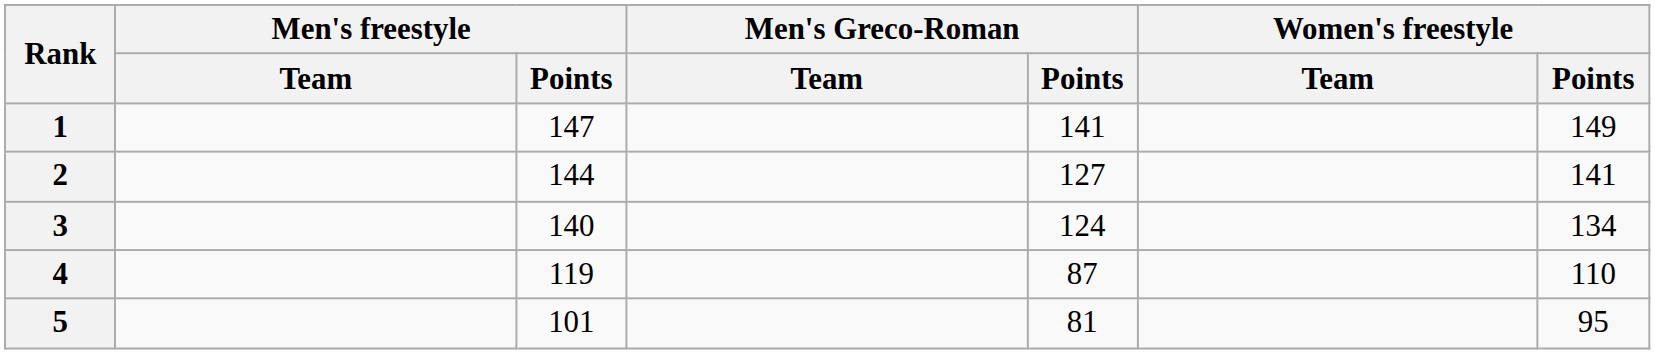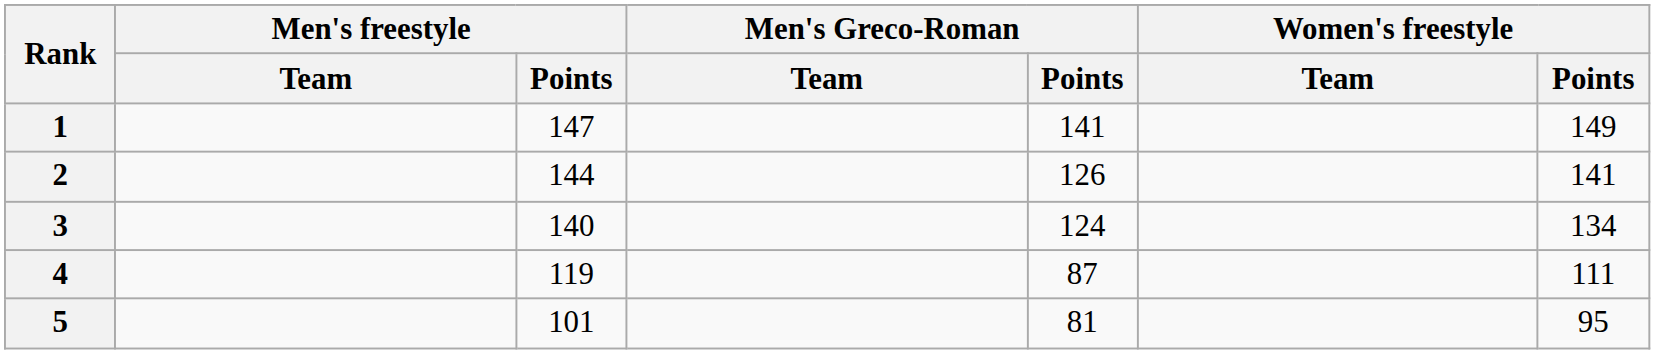 <table class="wikitable" style="text-align:center;">
 <tr>
 <th rowspan="2" width="50">Rank</th>
 <th colspan="2">Men's freestyle</th>
 <th colspan="2">Men's Greco-Roman</th>
 <th colspan="2">Women's freestyle</th>
 </tr>
 <tr>
 <th width="200">Team</th>
 <th width="50">Points</th>
 <th width="200">Team</th>
 <th width="50">Points</th>
 <th width="200">Team</th>
 <th width="50">Points</th>
 </tr>
 <tr>
 <th>1</th>
 <td align="left"></td>
 <td>147</td>
 <td align="left"></td>
 <td>141</td>
 <td align="left"></td>
 <td>149</td>
 </tr>
 <tr>
 <th>2</th>
 <td align="left"></td>
 <td>144</td>
 <td align="left"></td>
-<td>127</td>
+<td>126</td>
 <td align="left"></td>
 <td>141</td>
 </tr>
 <tr>
 <th>3</th>
 <td align="left"></td>
 <td>140</td>
 <td align="left"></td>
 <td>124</td>
 <td align="left"></td>
 <td>134</td>
 </tr>
 <tr>
 <th>4</th>
 <td align="left"></td>
 <td>119</td>
 <td align="left"></td>
 <td>87</td>
 <td align="left"></td>
-<td>110</td>
+<td>111</td>
 </tr>
 <tr>
 <th>5</th>
 <td align="left"></td>
 <td>101</td>
 <td align="left"></td>
 <td>81</td>
 <td align="left"></td>
 <td>95</td>
 </tr>
 </table>
